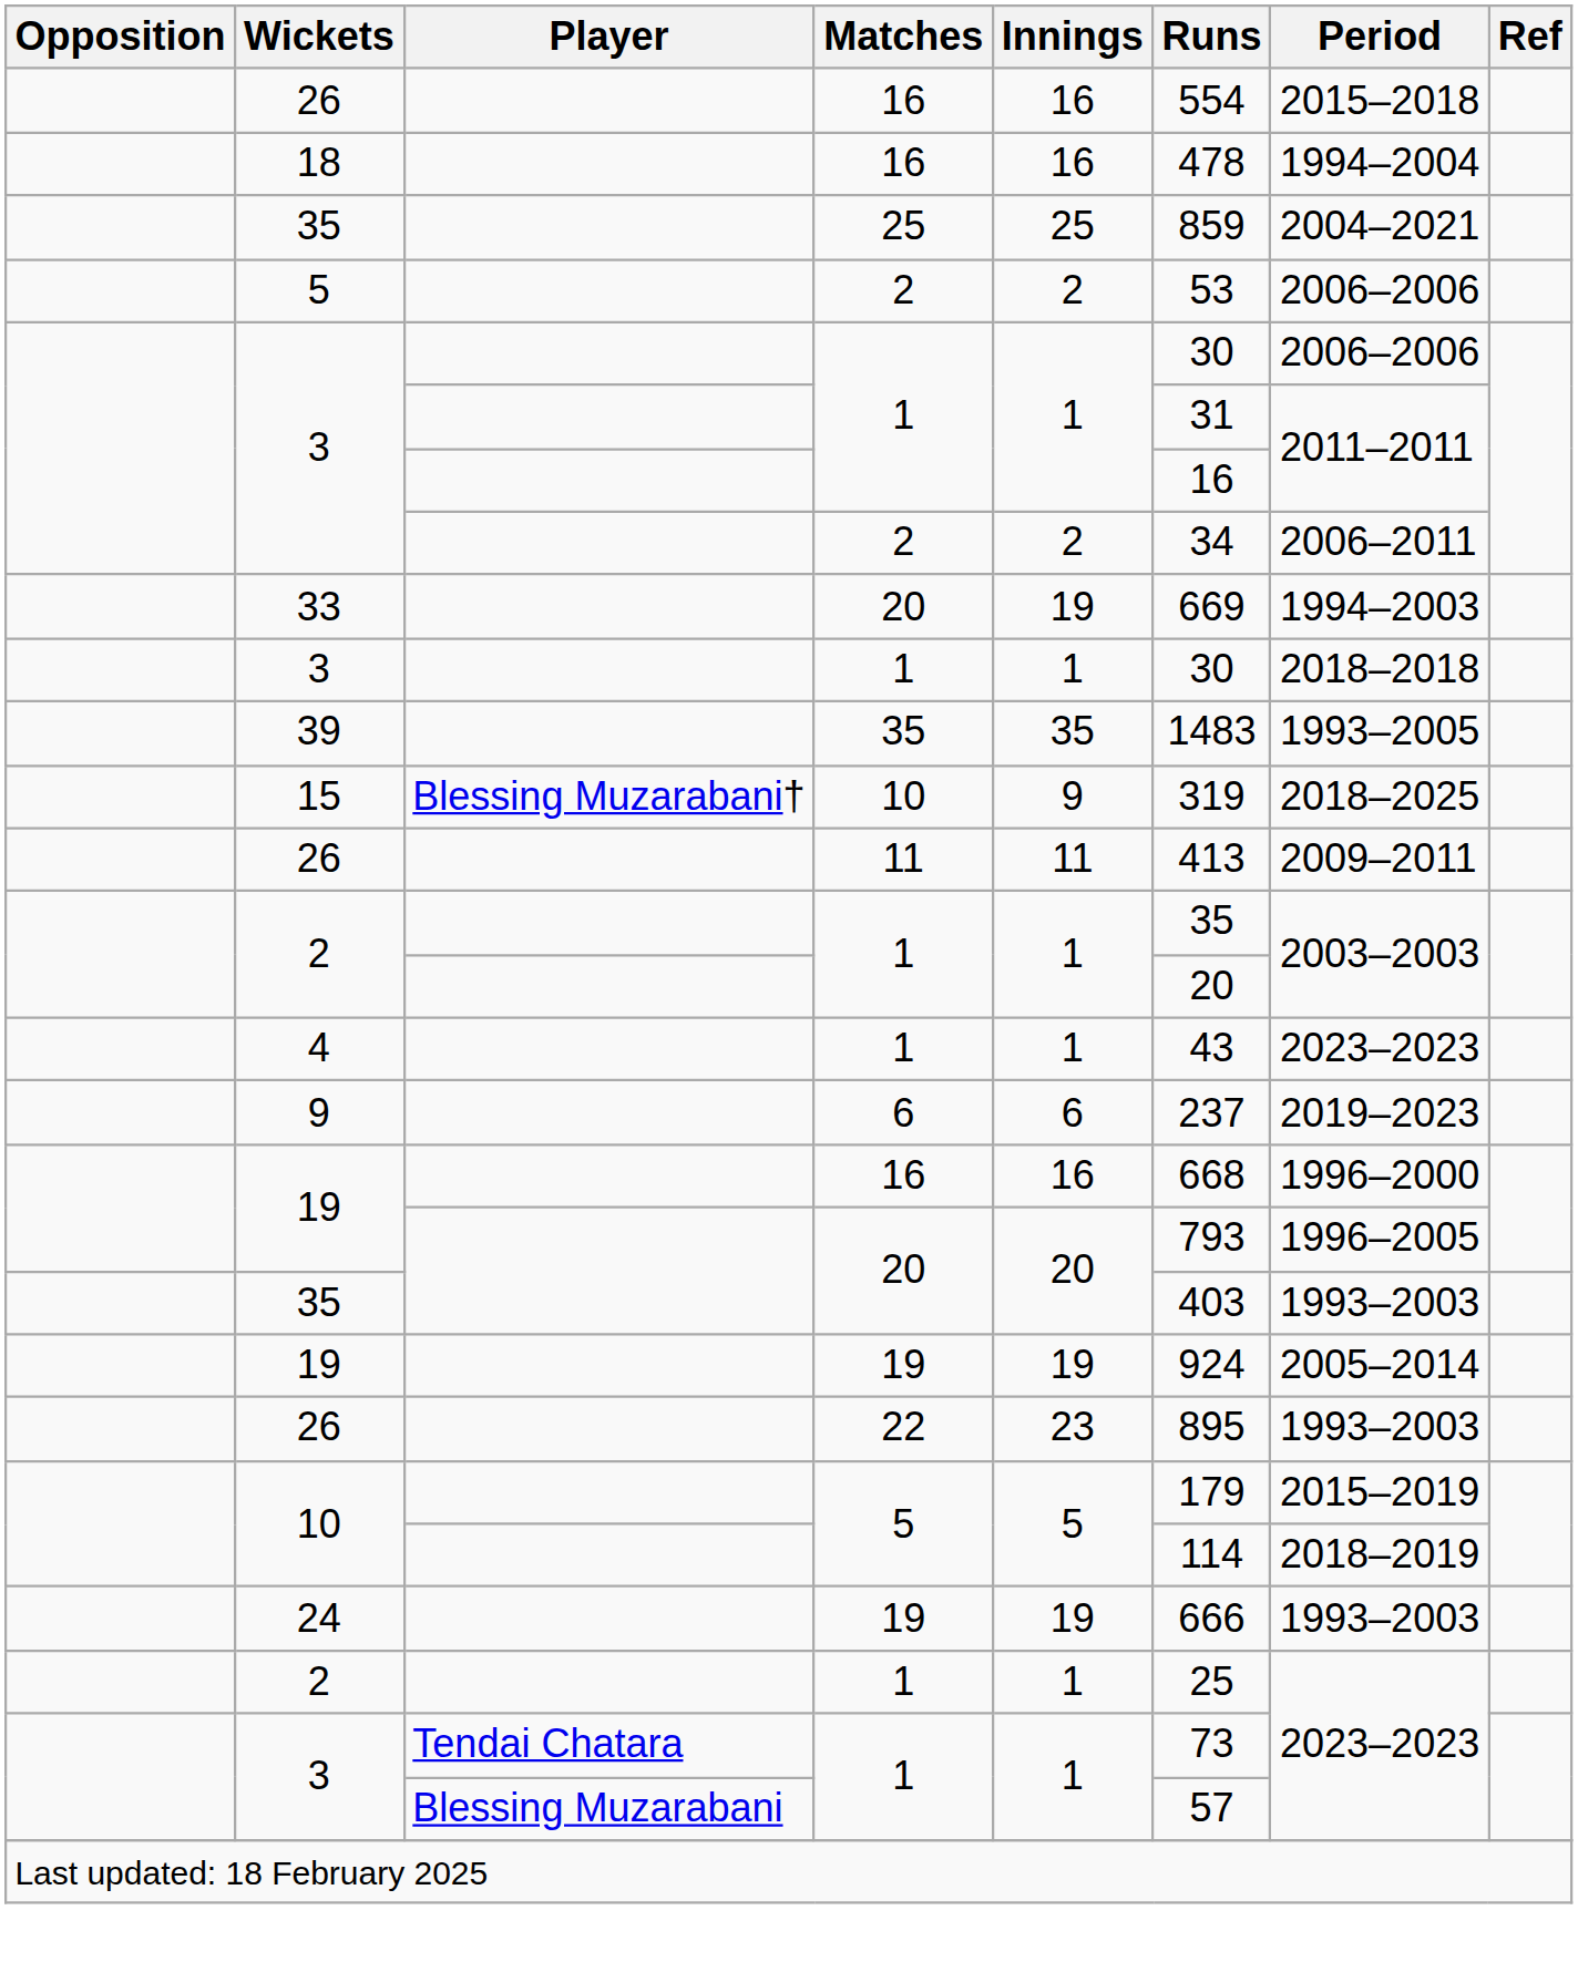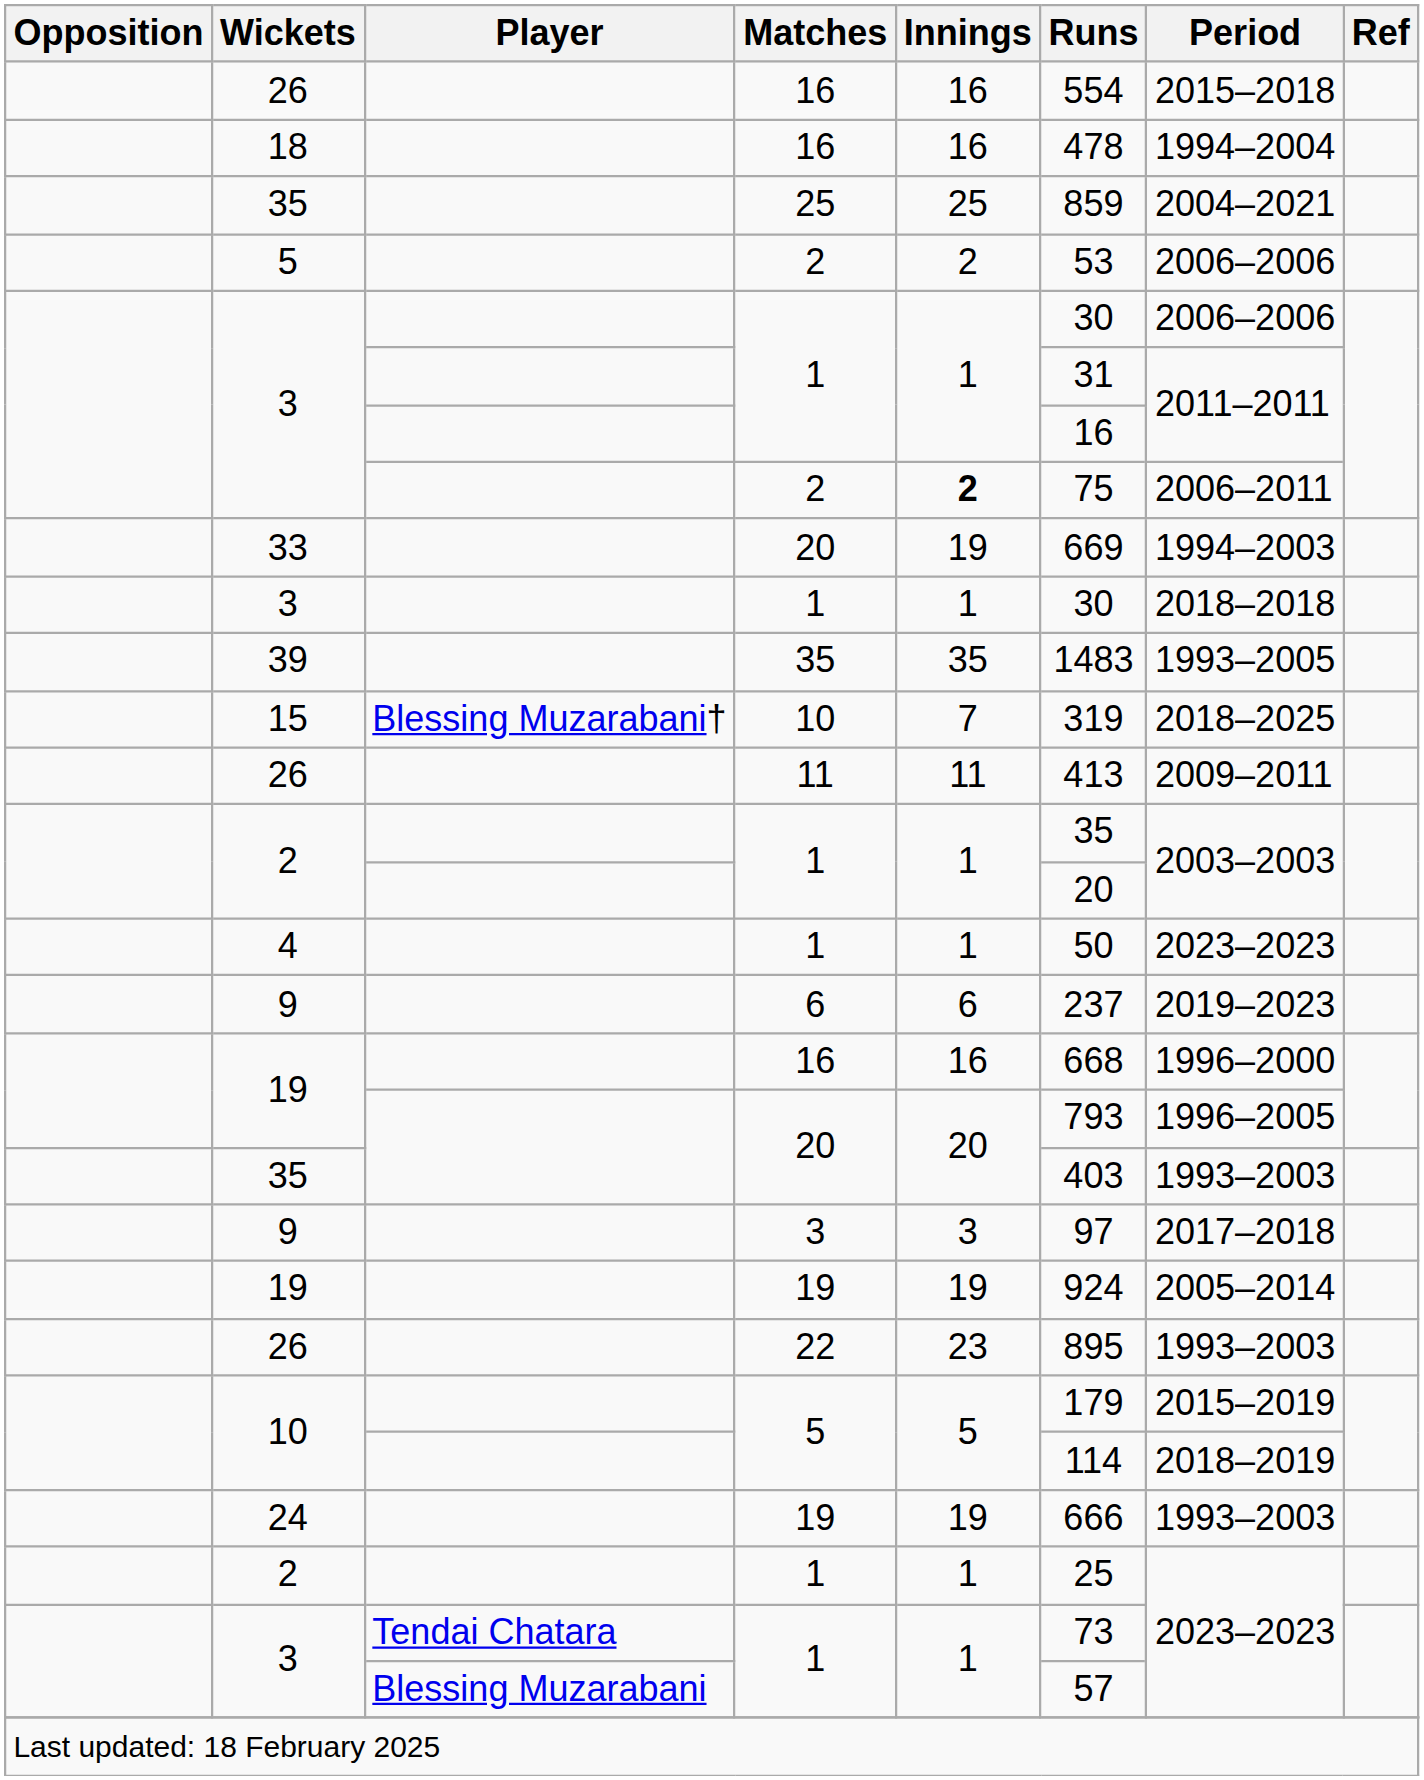 <table class="wikitable plainrowheaders sortable">
 <tr>
 <th scope=col>Opposition</th>
 <th scope=col>Wickets</th>
 <th scope=col>Player</th>
 <th scope=col>Matches</th>
 <th scope=col>Innings</th>
 <th scope=col>Runs</th>
 <th scope=col>Period</th>
 <th scope=col>Ref</th>
 </tr>
 <tr>
 <td></td>
 <td scope=row style=text-align:center;>26</td>
 <td></td>
 <td style="text-align:center">16</td>
 <td style="text-align:center">16</td>
 <td style="text-align:center">554</td>
 <td>2015–2018</td>
 <td></td>
 </tr>
 <tr>
 <td></td>
 <td scope=row style=text-align:center;>18</td>
 <td></td>
 <td style="text-align:center">16</td>
 <td style="text-align:center">16</td>
 <td style="text-align:center">478</td>
 <td>1994–2004</td>
 <td></td>
 </tr>
 <tr>
 <td></td>
 <td scope=row style=text-align:center;>35</td>
 <td></td>
 <td style="text-align:center">25</td>
 <td style="text-align:center">25</td>
 <td style="text-align:center">859</td>
 <td>2004–2021</td>
 <td></td>
 </tr>
 <tr>
 <td></td>
 <td scope=row style=text-align:center;>5</td>
 <td></td>
 <td style="text-align:center">2</td>
 <td style="text-align:center">2</td>
 <td style="text-align:center">53</td>
 <td>2006–2006</td>
 <td></td>
 </tr>
 <tr>
 <td rowspan=4></td>
 <td scope=row style=text-align:center; rowspan=4>3</td>
 <td></td>
 <td style="text-align:center" rowspan=3>1</td>
 <td style="text-align:center" rowspan=3>1</td>
 <td style="text-align:center">30</td>
 <td>2006–2006</td>
 <td rowspan=4></td>
 </tr>
 <tr>
 <td></td>
 <td style="text-align:center">31</td>
 <td rowspan=2>2011–2011</td>
 </tr>
 <tr>
 <td></td>
 <td style="text-align:center">16</td>
 </tr>
 <tr>
 <td></td>
 <td style="text-align:center">2</td>
-<td style="text-align:center">2</td>
-<td style="text-align:center">34</td>
+<td style="text-align:center"><strong>2</strong></td>
+<td style="text-align:center">75</td>
 <td>2006–2011</td>
 </tr>
 <tr>
 <td></td>
 <td scope=row style=text-align:center;>33</td>
 <td></td>
 <td style="text-align:center">20</td>
 <td style="text-align:center">19</td>
 <td style="text-align:center">669</td>
 <td>1994–2003</td>
 <td></td>
 </tr>
 <tr>
 <td></td>
 <td scope=row style=text-align:center;>3</td>
 <td></td>
 <td style="text-align:center">1</td>
 <td style="text-align:center">1</td>
 <td style="text-align:center">30</td>
 <td>2018–2018</td>
 <td></td>
 </tr>
 <tr>
 <td></td>
 <td scope=row style=text-align:center;>39</td>
 <td></td>
 <td style="text-align:center">35</td>
 <td style="text-align:center">35</td>
 <td style="text-align:center">1483</td>
 <td>1993–2005</td>
 <td></td>
 </tr>
 <tr>
 <td></td>
 <td scope=row style=text-align:center;>15</td>
 <td><a href='#'>Blessing Muzarabani</a>†</td>
 <td style="text-align:center">10</td>
-<td style="text-align:center">9</td>
+<td style="text-align:center">7</td>
 <td style="text-align:center">319</td>
 <td>2018–2025</td>
 <td></td>
 </tr>
 <tr>
 <td></td>
 <td scope=row style=text-align:center;>26</td>
 <td></td>
 <td style="text-align:center">11</td>
 <td style="text-align:center">11</td>
 <td style="text-align:center">413</td>
 <td>2009–2011</td>
 <td></td>
 </tr>
 <tr>
 <td rowspan=2></td>
 <td scope=row style=text-align:center; rowspan=2>2</td>
 <td></td>
 <td style="text-align:center" rowspan=2>1</td>
 <td style="text-align:center" rowspan=2>1</td>
 <td style="text-align:center">35</td>
 <td rowspan=2>2003–2003</td>
 <td rowspan=2></td>
 </tr>
 <tr>
 <td></td>
 <td style="text-align:center">20</td>
 </tr>
 <tr>
 <td></td>
 <td scope=row style=text-align:center;>4</td>
 <td></td>
 <td style="text-align:center">1</td>
 <td style="text-align:center">1</td>
-<td style="text-align:center">43</td>
+<td style="text-align:center">50</td>
 <td>2023–2023</td>
 <td></td>
 </tr>
 <tr>
 <td></td>
 <td scope=row style=text-align:center;>9</td>
 <td></td>
 <td style="text-align:center">6</td>
 <td style="text-align:center">6</td>
 <td style="text-align:center">237</td>
 <td>2019–2023</td>
 <td></td>
 </tr>
 <tr>
 <td rowspan=2></td>
 <td scope=row style=text-align:center; rowspan=2>19</td>
 <td></td>
 <td style="text-align:center">16</td>
 <td style="text-align:center">16</td>
 <td style="text-align:center">668</td>
 <td>1996–2000</td>
 <td rowspan=2></td>
 </tr>
 <tr>
 <td rowspan=2></td>
 <td style="text-align:center" rowspan=2>20</td>
 <td style="text-align:center" rowspan=2>20</td>
 <td style="text-align:center">793</td>
 <td>1996–2005</td>
 </tr>
 <tr>
 <td></td>
 <td scope=row style=text-align:center;>35</td>
 <td style="text-align:center">403</td>
 <td>1993–2003</td>
+<td></td>
+</tr>
+<tr>
+<td></td>
+<td scope=row style=text-align:center;>9</td>
+<td></td>
+<td style="text-align:center">3</td>
+<td style="text-align:center">3</td>
+<td style="text-align:center">97</td>
+<td>2017–2018</td>
 <td></td>
 </tr>
 <tr>
 <td></td>
 <td scope=row style=text-align:center;>19</td>
 <td></td>
 <td style="text-align:center">19</td>
 <td style="text-align:center">19</td>
 <td style="text-align:center">924</td>
 <td>2005–2014</td>
 <td></td>
 </tr>
 <tr>
 <td></td>
 <td scope=row style=text-align:center;>26</td>
 <td></td>
 <td style="text-align:center">22</td>
 <td style="text-align:center">23</td>
 <td style="text-align:center">895</td>
 <td>1993–2003</td>
 <td></td>
 </tr>
 <tr>
 <td rowspan=2></td>
 <td scope=row style=text-align:center; rowspan=2>10</td>
 <td></td>
 <td style="text-align:center" rowspan=2>5</td>
 <td style="text-align:center" rowspan=2>5</td>
 <td style="text-align:center">179</td>
 <td>2015–2019</td>
 <td rowspan=2></td>
 </tr>
 <tr>
 <td></td>
 <td style="text-align:center">114</td>
 <td>2018–2019</td>
 </tr>
 <tr>
 <td></td>
 <td scope=row style=text-align:center;>24</td>
 <td></td>
 <td style="text-align:center">19</td>
 <td style="text-align:center">19</td>
 <td style="text-align:center">666</td>
 <td>1993–2003</td>
 <td></td>
 </tr>
 <tr>
 <td></td>
 <td style="text-align:center">2</td>
 <td></td>
 <td style="text-align:center">1</td>
 <td style="text-align:center">1</td>
 <td style="text-align:center">25</td>
 <td rowspan="3">2023–2023</td>
 <td></td>
 </tr>
 <tr>
 <td rowspan=2></td>
 <td style="text-align:center" rowspan=2>3</td>
 <td><a href='#'>Tendai Chatara</a></td>
 <td rowspan="2" style="text-align:center">1</td>
 <td rowspan="2" style="text-align:center">1</td>
 <td style="text-align:center">73</td>
 <td rowspan="2"></td>
 </tr>
 <tr>
 <td><a href='#'>Blessing Muzarabani</a></td>
 <td style="text-align:center">57</td>
 </tr>
 <tr>
 </tr>
 <tr class=sortbottom>
 <td colspan=8><small>Last updated: 18 February 2025</small></td>
 </tr>
 </table>
